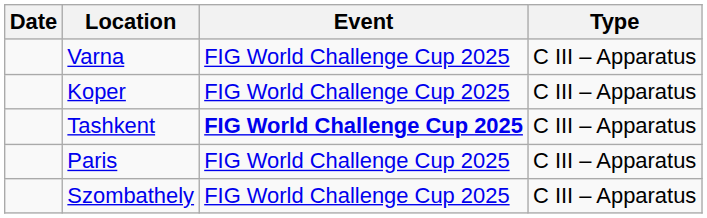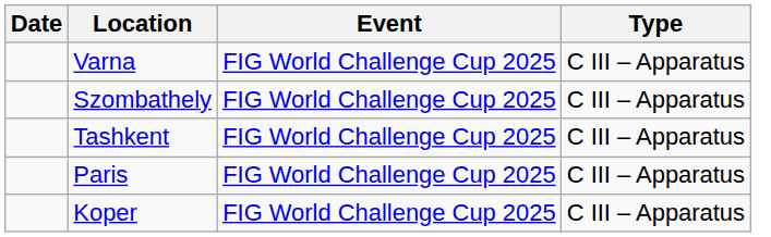 <table class="wikitable sortable">
 <tr>
 <th>Date</th>
 <th>Location</th>
 <th>Event</th>
 <th>Type</th>
 </tr>
 <tr>
 <td></td>
 <td> <a href='#'>Varna</a></td>
 <td><a href='#'>FIG World Challenge Cup 2025</a></td>
 <td>C III – Apparatus</td>
 </tr>
 <tr>
 <td></td>
-<td> <a href='#'>Koper</a></td>
+<td> <a href='#'>Szombathely</a></td>
 <td><a href='#'>FIG World Challenge Cup 2025</a></td>
 <td>C III – Apparatus</td>
 </tr>
 <tr>
 <td></td>
 <td> <a href='#'>Tashkent</a></td>
-<td><strong><a href='#'>FIG World Challenge Cup 2025</a></strong></td>
+<td><a href='#'>FIG World Challenge Cup 2025</a></td>
 <td>C III – Apparatus</td>
 </tr>
 <tr>
 <td></td>
 <td> <a href='#'>Paris</a></td>
 <td><a href='#'>FIG World Challenge Cup 2025</a></td>
 <td>C III – Apparatus</td>
 </tr>
 <tr>
 <td></td>
-<td> <a href='#'>Szombathely</a></td>
+<td> <a href='#'>Koper</a></td>
 <td><a href='#'>FIG World Challenge Cup 2025</a></td>
 <td>C III – Apparatus</td>
 </tr>
 </table>
